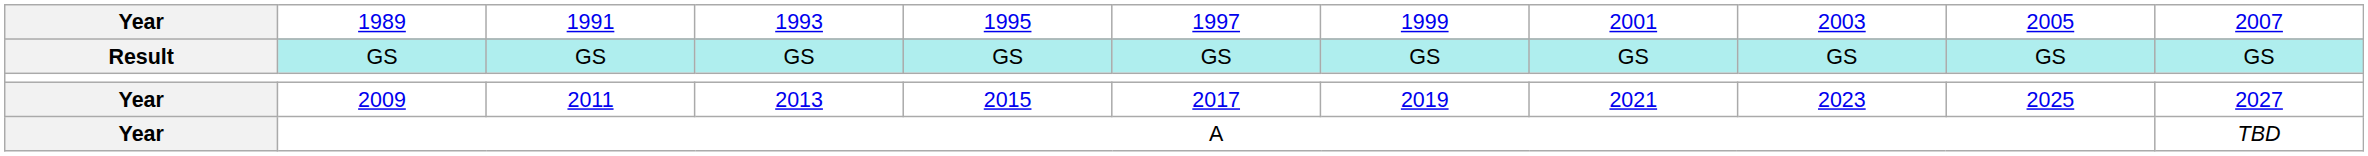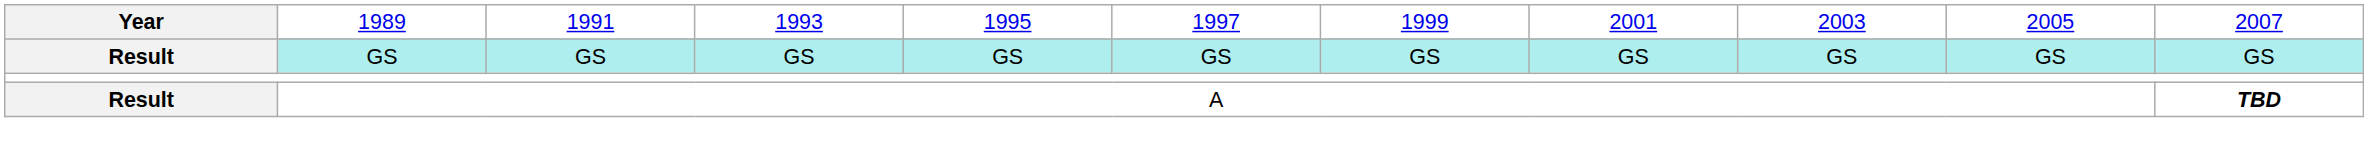 <table class="wikitable" style="text-align:center; font-size:90%; background:white;" width="100%">
 <tr>
 <th>Year</th>
 <td><a href='#'>1989</a></td>
 <td><a href='#'>1991</a></td>
 <td><a href='#'>1993</a></td>
 <td><a href='#'>1995</a></td>
 <td><a href='#'>1997</a></td>
 <td><a href='#'>1999</a></td>
 <td><a href='#'>2001</a></td>
 <td><a href='#'>2003</a></td>
 <td><a href='#'>2005</a></td>
 <td><a href='#'>2007</a></td>
 </tr>
 <tr>
 <th>Result</th>
 <td bgcolor="afeeee">GS</td>
 <td bgcolor="afeeee">GS</td>
 <td bgcolor="afeeee">GS</td>
 <td bgcolor="afeeee">GS</td>
 <td bgcolor="afeeee">GS</td>
 <td bgcolor="afeeee">GS</td>
 <td bgcolor="afeeee">GS</td>
 <td bgcolor="afeeee">GS</td>
 <td bgcolor="afeeee">GS</td>
 <td bgcolor="afeeee">GS</td>
 </tr>
 <tr>
 <td colspan="11"></td>
 </tr>
 <tr>
-<th>Year</th>
-<td><a href='#'>2009</a></td>
-<td><a href='#'>2011</a></td>
-<td><a href='#'>2013</a></td>
-<td><a href='#'>2015</a></td>
-<td><a href='#'>2017</a></td>
-<td><a href='#'>2019</a></td>
-<td><a href='#'>2021</a></td>
-<td><a href='#'>2023</a></td>
-<td><a href='#'>2025</a></td>
-<td><a href='#'>2027</a></td>
-</tr>
-<tr>
-<th>Year</th>
+<th>Result</th>
 <td colspan="9">A</td>
-<td><em>TBD</em></td>
+<td><strong><em>TBD</em></strong></td>
 </tr>
 </table>
